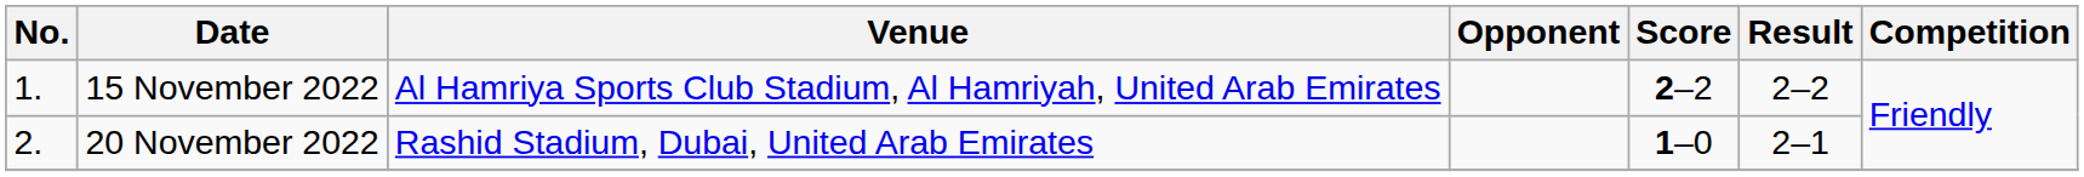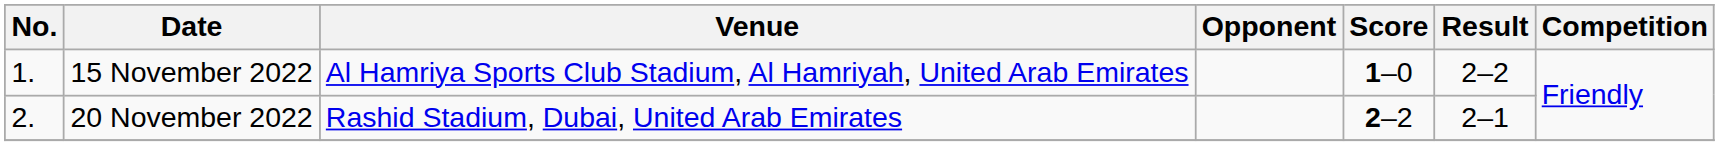 <table class="wikitable">
 <tr>
 <th>No.</th>
 <th>Date</th>
 <th>Venue</th>
 <th>Opponent</th>
 <th>Score</th>
 <th>Result</th>
 <th>Competition</th>
 </tr>
 <tr>
 <td>1.</td>
 <td>15 November 2022</td>
 <td><a href='#'>Al Hamriya Sports Club Stadium</a>, <a href='#'>Al Hamriyah</a>, <a href='#'>United Arab Emirates</a></td>
 <td></td>
-<td align=center><strong>2</strong>–2</td>
+<td align=center><strong>1</strong>–0</td>
 <td align=center>2–2</td>
 <td rowspan=2><a href='#'>Friendly</a></td>
 </tr>
 <tr>
 <td>2.</td>
 <td>20 November 2022</td>
 <td><a href='#'>Rashid Stadium</a>, <a href='#'>Dubai</a>, <a href='#'>United Arab Emirates</a></td>
 <td></td>
-<td align=center><strong>1</strong>–0</td>
+<td align=center><strong>2</strong>–2</td>
 <td align=center>2–1</td>
 </tr>
 <tr>
 </tr>
 </table>
